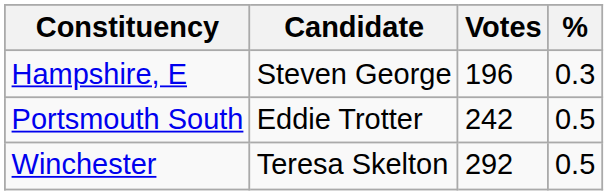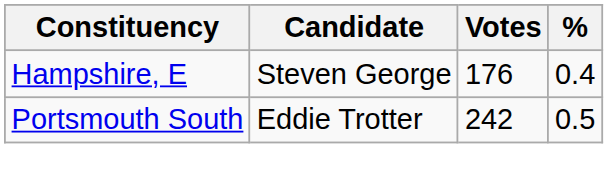 <table class="wikitable">
 <tr>
 <th>Constituency</th>
 <th>Candidate</th>
 <th>Votes</th>
 <th>%</th>
 </tr>
 <tr>
 <td><a href='#'>Hampshire, E</a></td>
 <td>Steven George</td>
-<td>196</td>
-<td>0.3</td>
+<td>176</td>
+<td>0.4</td>
 </tr>
 <tr>
 <td><a href='#'>Portsmouth South</a></td>
 <td>Eddie Trotter</td>
 <td>242</td>
 <td>0.5</td>
 </tr>
-<tr>
-<td><a href='#'>Winchester</a></td>
-<td>Teresa Skelton</td>
-<td>292</td>
-<td>0.5</td>
-</tr>
 </table>
